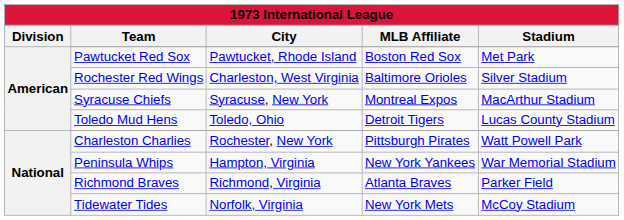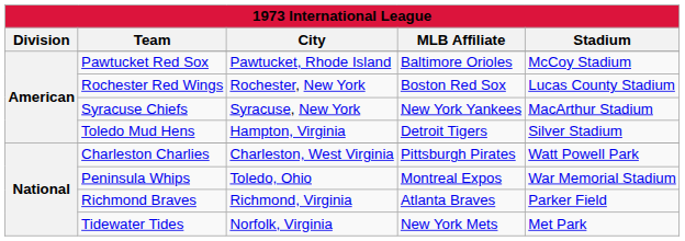 <table class="wikitable" style="width:auto">
 <tr>
 <td bgcolor="#DC143C" align="center" colspan="7"><strong><span>1973 International League</span></strong></td>
 </tr>
 <tr>
 <th>Division</th>
 <th>Team</th>
 <th>City</th>
 <th>MLB Affiliate</th>
 <th>Stadium</th>
 </tr>
 <tr>
 <th rowspan="5">American</th>
 </tr>
 <tr>
 <td><a href='#'>Pawtucket Red Sox</a></td>
 <td><a href='#'>Pawtucket, Rhode Island</a></td>
-<td><a href='#'>Boston Red Sox</a></td>
-<td><a href='#'>Met Park</a></td>
+<td><a href='#'>Baltimore Orioles</a></td>
+<td><a href='#'>McCoy Stadium</a></td>
 </tr>
 <tr>
 <td><a href='#'>Rochester Red Wings</a></td>
-<td><a href='#'>Charleston, West Virginia</a></td>
-<td><a href='#'>Baltimore Orioles</a></td>
-<td><a href='#'>Silver Stadium</a></td>
+<td><a href='#'>Rochester</a>, <a href='#'>New York</a></td>
+<td><a href='#'>Boston Red Sox</a></td>
+<td><a href='#'>Lucas County Stadium</a></td>
 </tr>
 <tr>
 <td><a href='#'>Syracuse Chiefs</a></td>
 <td><a href='#'>Syracuse</a>, <a href='#'>New York</a></td>
-<td><a href='#'>Montreal Expos</a></td>
+<td><a href='#'>New York Yankees</a></td>
 <td><a href='#'>MacArthur Stadium</a></td>
 </tr>
 <tr>
 <td><a href='#'>Toledo Mud Hens</a></td>
-<td><a href='#'>Toledo, Ohio</a></td>
+<td><a href='#'>Hampton, Virginia</a></td>
 <td><a href='#'>Detroit Tigers</a></td>
-<td><a href='#'>Lucas County Stadium</a></td>
+<td><a href='#'>Silver Stadium</a></td>
 </tr>
 <tr>
 <th rowspan="5">National</th>
 </tr>
 <tr>
 <td><a href='#'>Charleston Charlies</a></td>
-<td><a href='#'>Rochester</a>, <a href='#'>New York</a></td>
+<td><a href='#'>Charleston, West Virginia</a></td>
 <td><a href='#'>Pittsburgh Pirates</a></td>
 <td><a href='#'>Watt Powell Park</a></td>
 </tr>
 <tr>
 <td><a href='#'>Peninsula Whips</a></td>
-<td><a href='#'>Hampton, Virginia</a></td>
-<td><a href='#'>New York Yankees</a></td>
+<td><a href='#'>Toledo, Ohio</a></td>
+<td><a href='#'>Montreal Expos</a></td>
 <td><a href='#'>War Memorial Stadium</a></td>
 </tr>
 <tr>
 <td><a href='#'>Richmond Braves</a></td>
 <td><a href='#'>Richmond, Virginia</a></td>
 <td><a href='#'>Atlanta Braves</a></td>
 <td><a href='#'>Parker Field</a></td>
 </tr>
 <tr>
 <td><a href='#'>Tidewater Tides</a></td>
 <td><a href='#'>Norfolk, Virginia</a></td>
 <td><a href='#'>New York Mets</a></td>
-<td><a href='#'>McCoy Stadium</a></td>
+<td><a href='#'>Met Park</a></td>
 </tr>
 </table>
